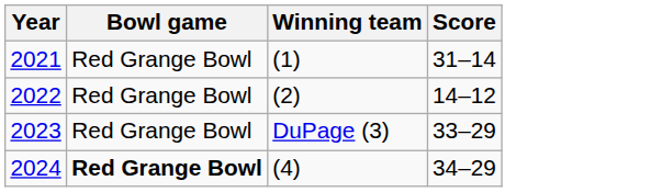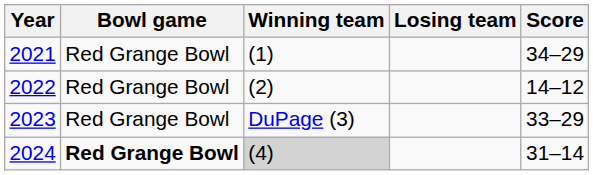 <table class="wikitable sortable">
 <tr>
 <th>Year</th>
 <th>Bowl game</th>
 <th>Winning team</th>
+<th>Losing team</th>
 <th>Score</th>
 </tr>
 <tr>
 <td><a href='#'>2021</a></td>
 <td>Red Grange Bowl</td>
 <td> (1)</td>
-<td>31–14</td>
+<td></td>
+<td>34–29</td>
 </tr>
 <tr>
 <td><a href='#'>2022</a></td>
 <td>Red Grange Bowl</td>
 <td> (2)</td>
+<td></td>
 <td>14–12</td>
 </tr>
 <tr>
 <td><a href='#'>2023</a></td>
 <td>Red Grange Bowl</td>
 <td><a href='#'>DuPage</a> (3)</td>
+<td></td>
 <td>33–29</td>
 </tr>
 <tr>
 <td><a href='#'>2024</a></td>
 <td><strong>Red Grange Bowl</strong></td>
-<td> (4)</td>
-<td>34–29</td>
+<td style="background: lightgrey;"> (4)</td>
+<td></td>
+<td>31–14</td>
 </tr>
 </table>
